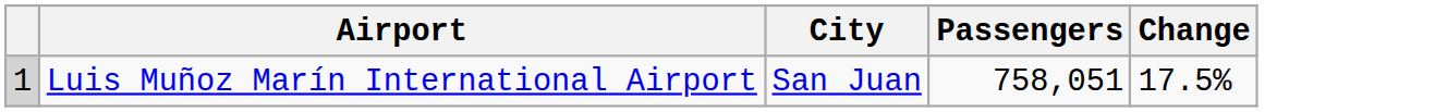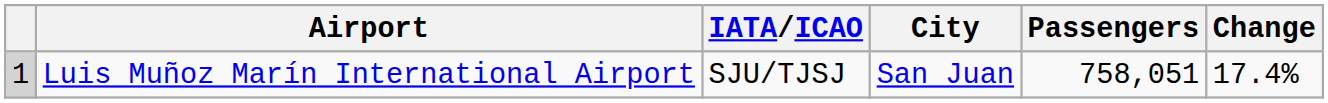 <table class="wikitable sortable">
 <tr>
 <th></th>
 <th>Airport</th>
+<th><a href='#'>IATA</a>/<a href='#'>ICAO</a></th>
 <th>City</th>
 <th>Passengers</th>
 <th>Change</th>
 </tr>
 <tr>
 <td style="background: lightgrey;">1</td>
 <td><a href='#'>Luis Muñoz Marín International Airport</a></td>
+<td>SJU/TJSJ</td>
 <td><a href='#'>San Juan</a></td>
 <td align="right">758,051</td>
-<td> 17.5%</td>
+<td> 17.4%</td>
 </tr>
 </table>
